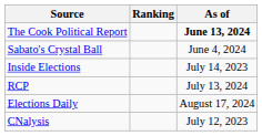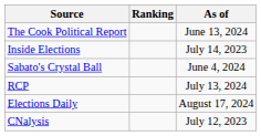 <table class="wikitable" style=text-align:center>
 <tr>
 <th>Source</th>
 <th>Ranking</th>
 <th>As of</th>
 </tr>
 <tr>
 <td align=left><a href='#'>The Cook Political Report</a></td>
 <td></td>
-<td><strong>June 13, 2024</strong></td>
+<td>June 13, 2024</td>
+</tr>
+<tr>
+<td align=left><a href='#'>Inside Elections</a></td>
+<td></td>
+<td>July 14, 2023</td>
 </tr>
 <tr>
 <td align=left><a href='#'>Sabato's Crystal Ball</a></td>
 <td></td>
 <td>June 4, 2024</td>
-</tr>
-<tr>
-<td align=left><a href='#'>Inside Elections</a></td>
-<td></td>
-<td>July 14, 2023</td>
 </tr>
 <tr>
 <td align=left><a href='#'>RCP</a></td>
 <td></td>
 <td>July 13, 2024</td>
 </tr>
 <tr>
 <td align=left><a href='#'>Elections Daily</a></td>
 <td></td>
 <td>August 17, 2024</td>
 </tr>
 <tr>
 <td align=left><a href='#'>CNalysis</a></td>
 <td></td>
 <td>July 12, 2023</td>
 </tr>
 </table>
